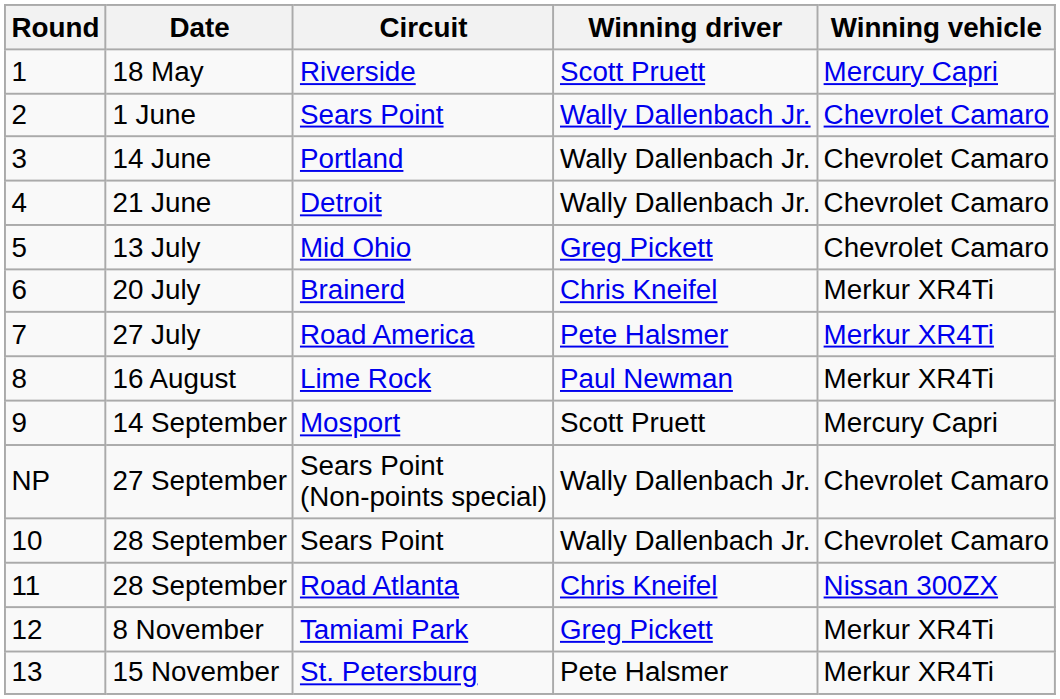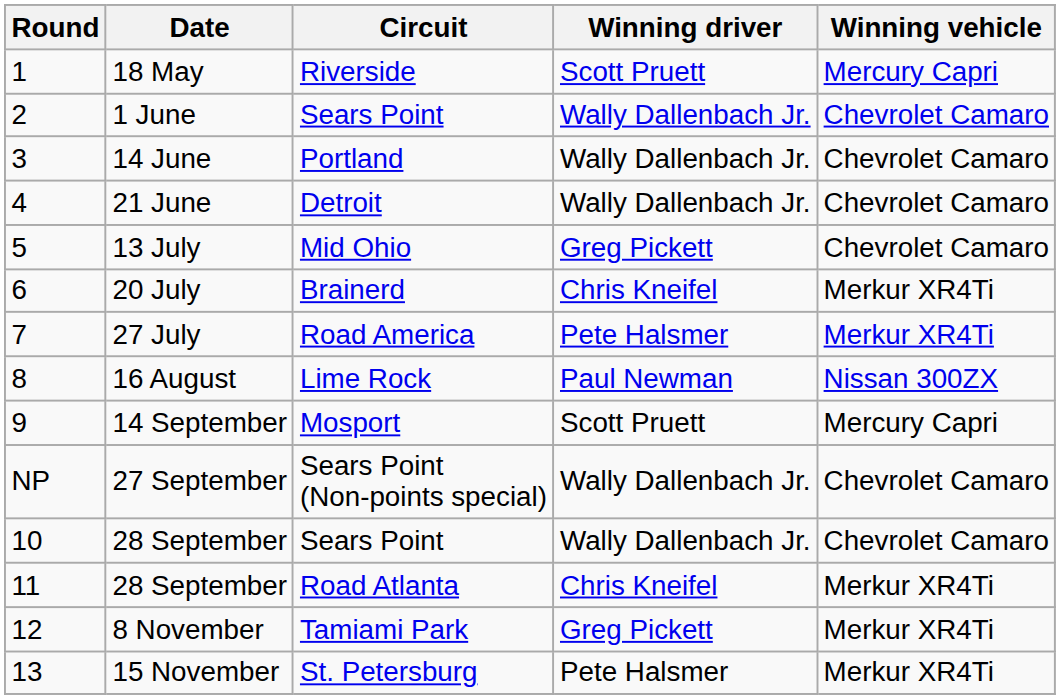 <table class="wikitable" style="font-size: 90%;">
 <tr>
 <th>Round</th>
 <th>Date</th>
 <th>Circuit</th>
 <th>Winning driver</th>
 <th>Winning vehicle</th>
 </tr>
 <tr>
 <td>1</td>
 <td>18 May</td>
 <td><a href='#'>Riverside</a></td>
 <td> <a href='#'>Scott Pruett</a></td>
 <td><a href='#'>Mercury Capri</a></td>
 </tr>
 <tr>
 <td>2</td>
 <td>1 June</td>
 <td><a href='#'>Sears Point</a></td>
 <td> <a href='#'>Wally Dallenbach Jr.</a></td>
 <td><a href='#'>Chevrolet Camaro</a></td>
 </tr>
 <tr>
 <td>3</td>
 <td>14 June</td>
 <td><a href='#'>Portland</a></td>
 <td> Wally Dallenbach Jr.</td>
 <td>Chevrolet Camaro</td>
 </tr>
 <tr>
 <td>4</td>
 <td>21 June</td>
 <td><a href='#'>Detroit</a></td>
 <td> Wally Dallenbach Jr.</td>
 <td>Chevrolet Camaro</td>
 </tr>
 <tr>
 <td>5</td>
 <td>13 July</td>
 <td><a href='#'>Mid Ohio</a></td>
 <td> <a href='#'>Greg Pickett</a></td>
 <td>Chevrolet Camaro</td>
 </tr>
 <tr>
 <td>6</td>
 <td>20 July</td>
 <td><a href='#'>Brainerd</a></td>
 <td> <a href='#'>Chris Kneifel</a></td>
 <td>Merkur XR4Ti</td>
 </tr>
 <tr>
 <td>7</td>
 <td>27 July</td>
 <td><a href='#'>Road America</a></td>
 <td> <a href='#'>Pete Halsmer</a></td>
 <td><a href='#'>Merkur XR4Ti</a></td>
 </tr>
 <tr>
 <td>8</td>
 <td>16 August</td>
 <td><a href='#'>Lime Rock</a></td>
 <td> <a href='#'>Paul Newman</a></td>
-<td>Merkur XR4Ti</td>
+<td><a href='#'>Nissan 300ZX</a></td>
 </tr>
 <tr>
 <td>9</td>
 <td>14 September</td>
 <td><a href='#'>Mosport</a></td>
 <td> Scott Pruett</td>
 <td>Mercury Capri</td>
 </tr>
 <tr>
 <td>NP</td>
 <td>27 September</td>
 <td>Sears Point<br>(Non-points special)</td>
 <td> Wally Dallenbach Jr.</td>
 <td>Chevrolet Camaro</td>
 </tr>
 <tr>
 <td>10</td>
 <td>28 September</td>
 <td>Sears Point</td>
 <td> Wally Dallenbach Jr.</td>
 <td>Chevrolet Camaro</td>
 </tr>
 <tr>
 <td>11</td>
 <td>28 September</td>
 <td><a href='#'>Road Atlanta</a></td>
 <td> <a href='#'>Chris Kneifel</a></td>
-<td><a href='#'>Nissan 300ZX</a></td>
+<td>Merkur XR4Ti</td>
 </tr>
 <tr>
 <td>12</td>
 <td>8 November</td>
 <td><a href='#'>Tamiami Park</a></td>
 <td> <a href='#'>Greg Pickett</a></td>
 <td>Merkur XR4Ti</td>
 </tr>
 <tr>
 <td>13</td>
 <td>15 November</td>
 <td><a href='#'>St. Petersburg</a></td>
 <td> Pete Halsmer</td>
 <td>Merkur XR4Ti</td>
 </tr>
 </table>
